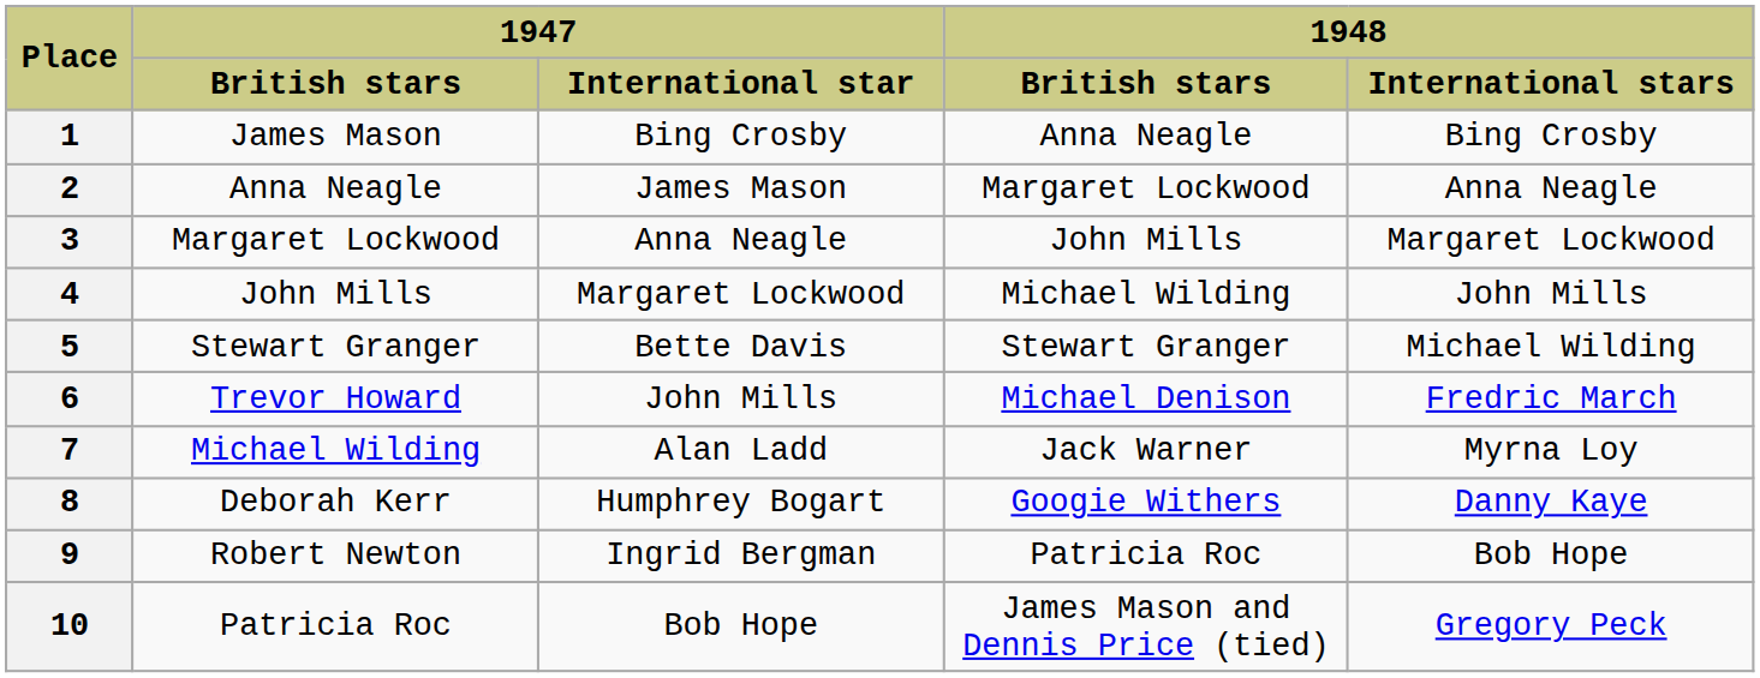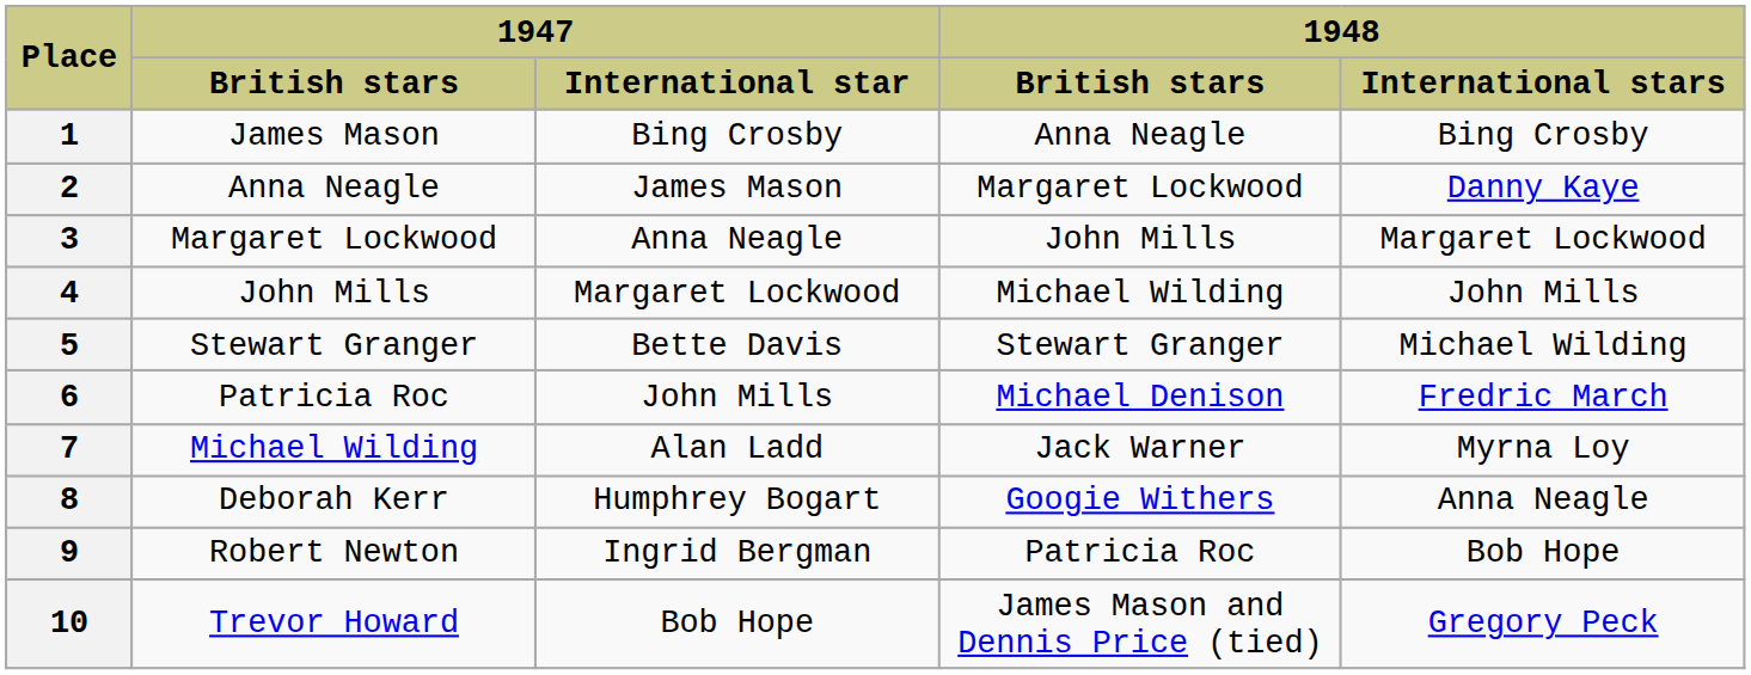 <table class="wikitable" width="80%">
 <tr>
 <th scope="col" style="background:#CC8" width="4%" rowspan="2">Place</th>
 <th style="background:#CC8" colspan="2">1947</th>
 <th style="background:#CC8" colspan="2">1948</th>
 </tr>
 <tr>
 <th style="background:#CC8" width="19%">British stars</th>
 <th style="background:#CC8" width="19%">International star</th>
 <th style="background:#CC8" width="19%">British stars</th>
 <th style="background:#CC8" width="19%">International stars</th>
 </tr>
 <tr align="center">
 <th scope="row">1</th>
 <td>James Mason</td>
 <td>Bing Crosby</td>
 <td>Anna Neagle</td>
 <td>Bing Crosby</td>
 </tr>
 <tr align="center">
 <th scope="row">2</th>
 <td>Anna Neagle</td>
 <td>James Mason</td>
 <td>Margaret Lockwood</td>
-<td>Anna Neagle</td>
+<td><a href='#'>Danny Kaye</a></td>
 </tr>
 <tr align="center">
 <th scope="row">3</th>
 <td>Margaret Lockwood</td>
 <td>Anna Neagle</td>
 <td>John Mills</td>
 <td>Margaret Lockwood</td>
 </tr>
 <tr align="center">
 <th scope="row">4</th>
 <td>John Mills</td>
 <td>Margaret Lockwood</td>
 <td>Michael Wilding</td>
 <td>John Mills</td>
 </tr>
 <tr align="center">
 <th scope="row">5</th>
 <td>Stewart Granger</td>
 <td>Bette Davis</td>
 <td>Stewart Granger</td>
 <td>Michael Wilding</td>
 </tr>
 <tr align="center">
 <th scope="row">6</th>
-<td><a href='#'>Trevor Howard</a></td>
+<td>Patricia Roc</td>
 <td>John Mills</td>
 <td><a href='#'>Michael Denison</a></td>
 <td><a href='#'>Fredric March</a></td>
 </tr>
 <tr align="center">
 <th scope="row">7</th>
 <td><a href='#'>Michael Wilding</a></td>
 <td>Alan Ladd</td>
 <td>Jack Warner</td>
 <td>Myrna Loy</td>
 </tr>
 <tr align="center">
 <th scope="row">8</th>
 <td>Deborah Kerr</td>
 <td>Humphrey Bogart</td>
 <td><a href='#'>Googie Withers</a></td>
-<td><a href='#'>Danny Kaye</a></td>
+<td>Anna Neagle</td>
 </tr>
 <tr align="center">
 <th scope="row">9</th>
 <td>Robert Newton</td>
 <td>Ingrid Bergman</td>
 <td>Patricia Roc</td>
 <td>Bob Hope</td>
 </tr>
 <tr align="center">
 <th scope="row">10</th>
-<td>Patricia Roc</td>
+<td><a href='#'>Trevor Howard</a></td>
 <td>Bob Hope</td>
 <td>James Mason and <a href='#'>Dennis Price</a> (tied)</td>
 <td><a href='#'>Gregory Peck</a></td>
 </tr>
 </table>
